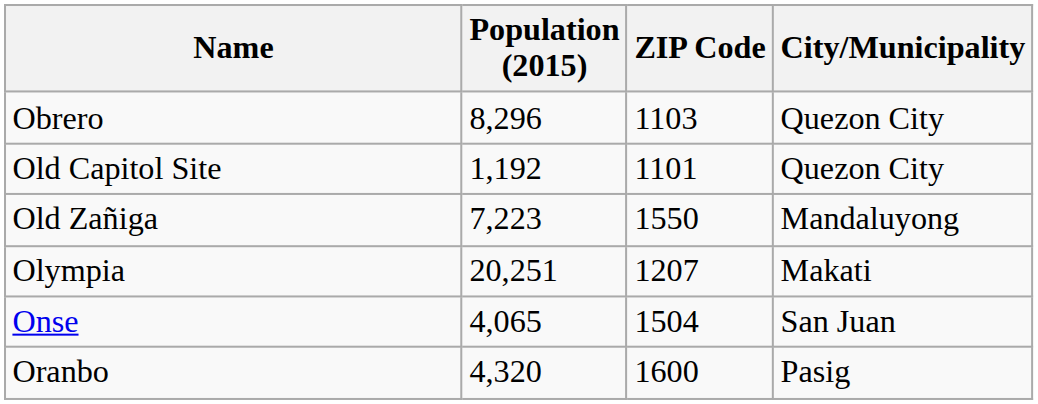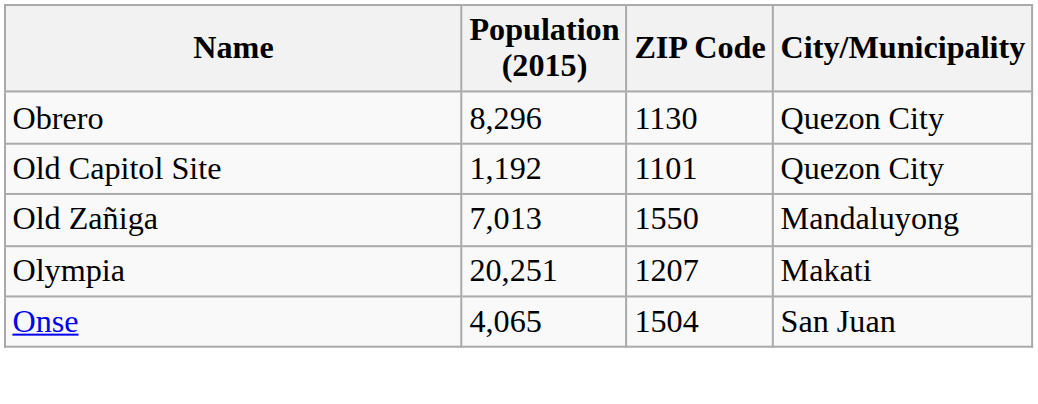 <table class="wikitable sortable">
 <tr>
 <th style="width: 220px;">Name</th>
 <th>Population<br>(2015)</th>
 <th>ZIP Code</th>
 <th>City/Municipality</th>
 </tr>
 <tr>
 <td>Obrero</td>
 <td>8,296</td>
-<td>1103</td>
+<td>1130</td>
 <td>Quezon City</td>
 </tr>
 <tr>
 <td>Old Capitol Site</td>
 <td>1,192</td>
 <td>1101</td>
 <td>Quezon City</td>
 </tr>
 <tr>
 <td>Old Zañiga</td>
-<td>7,223</td>
+<td>7,013</td>
 <td>1550</td>
 <td>Mandaluyong</td>
 </tr>
 <tr>
 <td>Olympia</td>
 <td>20,251</td>
 <td>1207</td>
 <td>Makati</td>
 </tr>
 <tr>
 <td><a href='#'>Onse</a></td>
 <td>4,065</td>
 <td>1504</td>
 <td>San Juan</td>
 </tr>
-<tr>
-<td>Oranbo</td>
-<td>4,320</td>
-<td>1600</td>
-<td>Pasig</td>
-</tr>
 </table>
